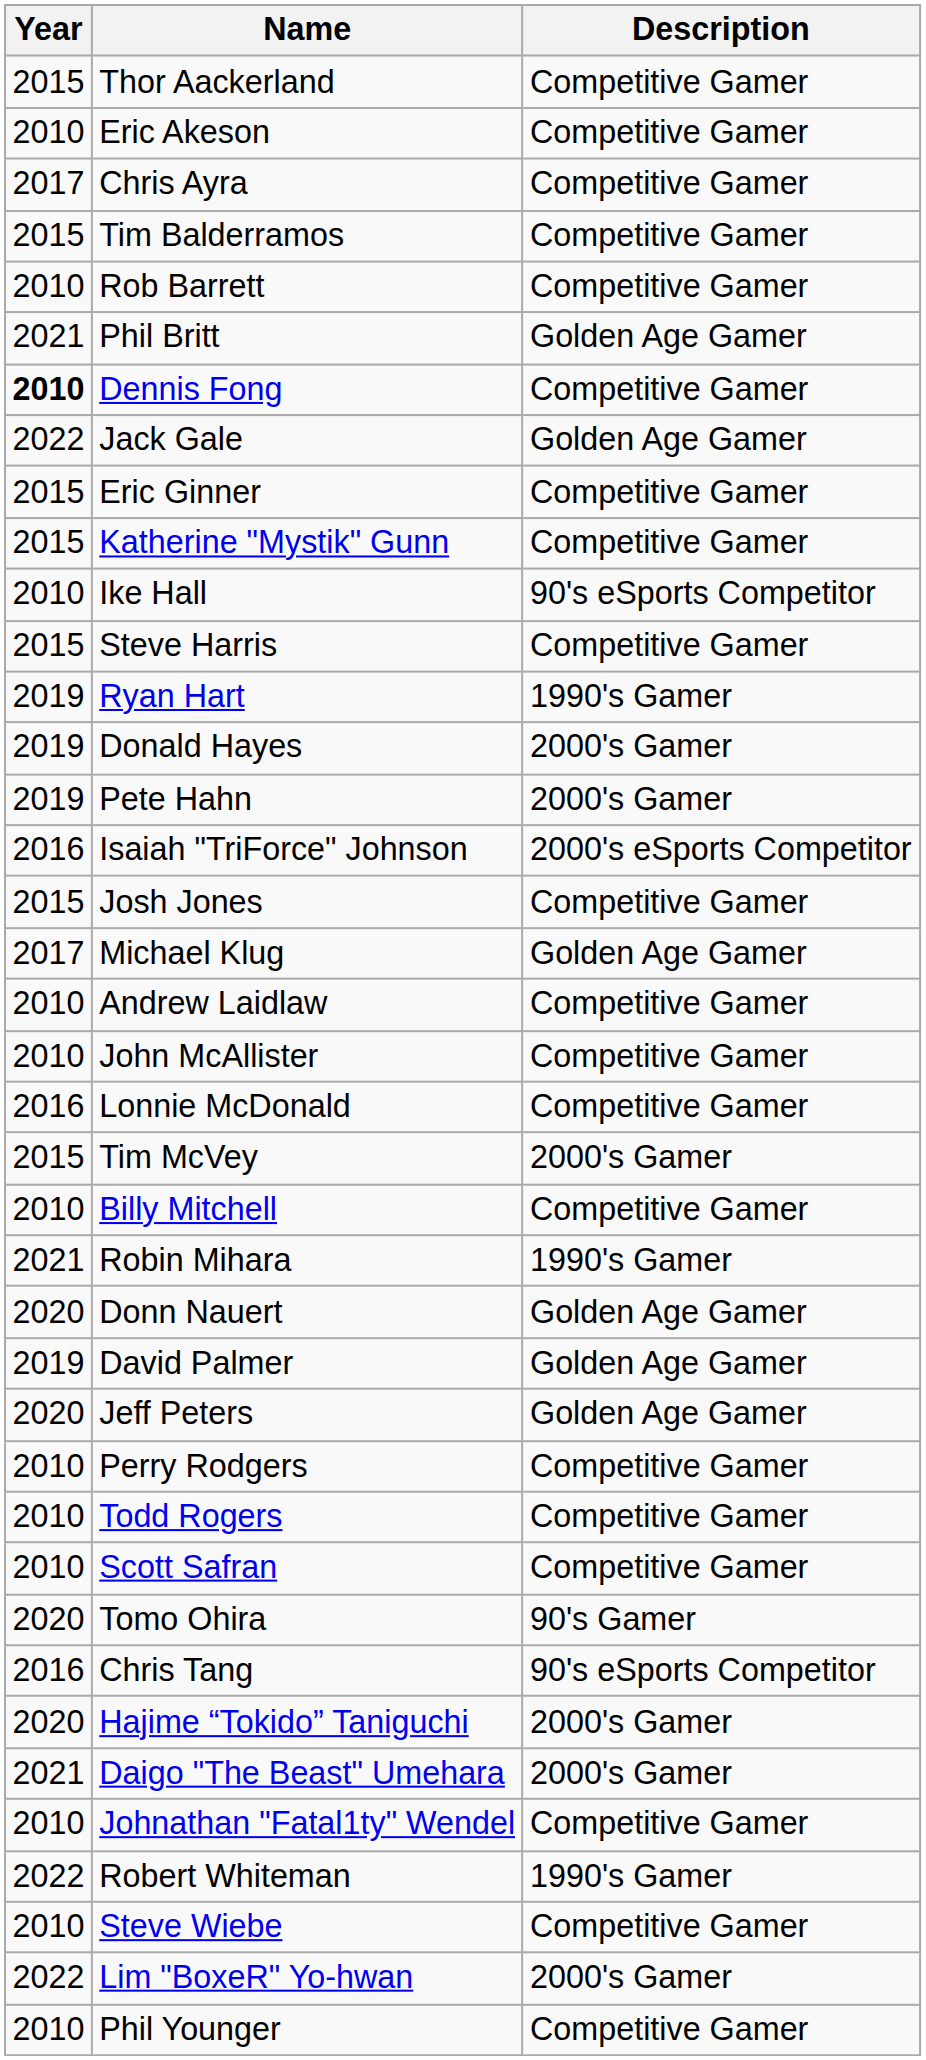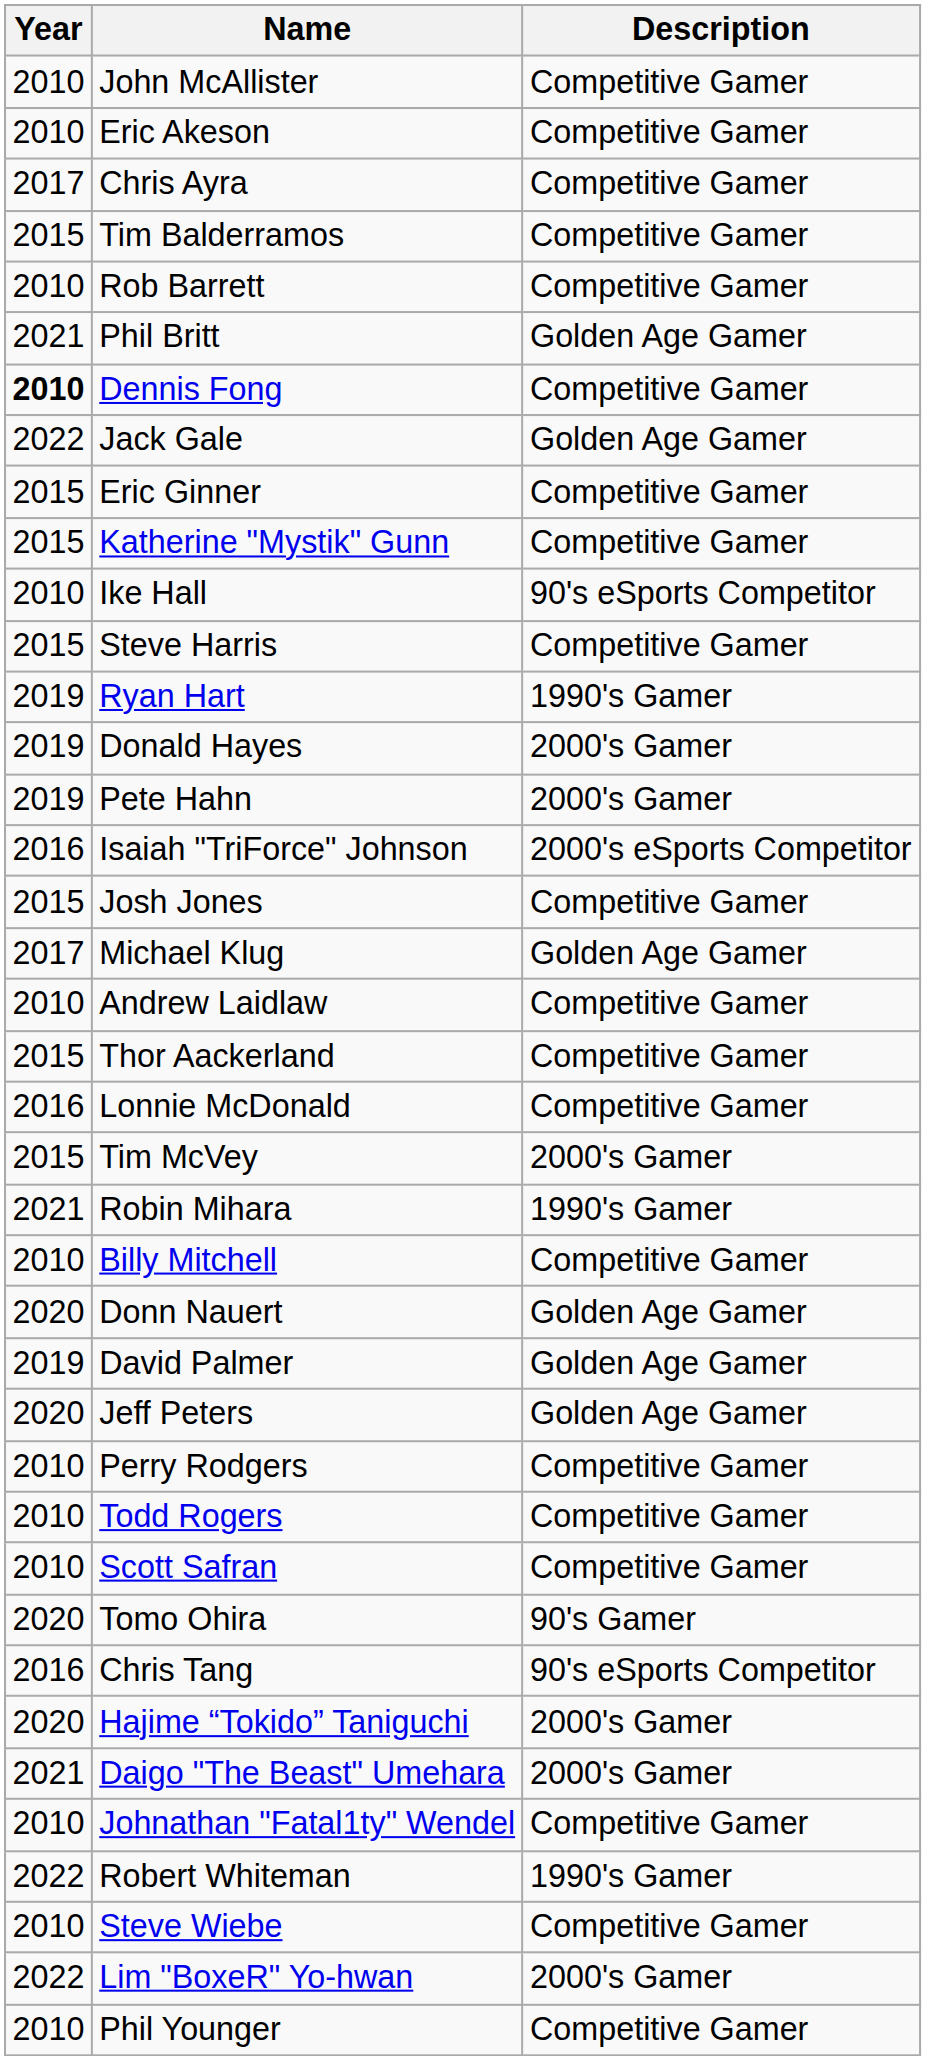 <table class="wikitable sortable">
 <tr>
 <th>Year</th>
 <th>Name</th>
 <th>Description</th>
 </tr>
 <tr>
-<td>2015</td>
-<td>Thor Aackerland</td>
+<td>2010</td>
+<td>John McAllister</td>
 <td>Competitive Gamer</td>
 </tr>
 <tr>
 <td>2010</td>
 <td>Eric Akeson</td>
 <td>Competitive Gamer</td>
 </tr>
 <tr>
 <td>2017</td>
 <td>Chris Ayra</td>
 <td>Competitive Gamer</td>
 </tr>
 <tr>
 <td>2015</td>
 <td>Tim Balderramos</td>
 <td>Competitive Gamer</td>
 </tr>
 <tr>
 <td>2010</td>
 <td>Rob Barrett</td>
 <td>Competitive Gamer</td>
 </tr>
 <tr>
 <td>2021</td>
 <td>Phil Britt</td>
 <td>Golden Age Gamer</td>
 </tr>
 <tr>
 <td><strong>2010</strong></td>
 <td><a href='#'>Dennis Fong</a></td>
 <td>Competitive Gamer</td>
 </tr>
 <tr>
 <td>2022</td>
 <td>Jack Gale</td>
 <td>Golden Age Gamer</td>
 </tr>
 <tr>
 <td>2015</td>
 <td>Eric Ginner</td>
 <td>Competitive Gamer</td>
 </tr>
 <tr>
 <td>2015</td>
 <td><a href='#'>Katherine "Mystik" Gunn</a></td>
 <td>Competitive Gamer</td>
 </tr>
 <tr>
 <td>2010</td>
 <td>Ike Hall</td>
 <td>90's eSports Competitor</td>
 </tr>
 <tr>
 <td>2015</td>
 <td>Steve Harris</td>
 <td>Competitive Gamer</td>
 </tr>
 <tr>
 <td>2019</td>
 <td><a href='#'>Ryan Hart</a></td>
 <td>1990's Gamer</td>
 </tr>
 <tr>
 <td>2019</td>
 <td>Donald Hayes</td>
 <td>2000's Gamer</td>
 </tr>
 <tr>
 <td>2019</td>
 <td>Pete Hahn</td>
 <td>2000's Gamer</td>
 </tr>
 <tr>
 <td>2016</td>
 <td>Isaiah "TriForce" Johnson</td>
 <td>2000's eSports Competitor</td>
 </tr>
 <tr>
 <td>2015</td>
 <td>Josh Jones</td>
 <td>Competitive Gamer</td>
 </tr>
 <tr>
 <td>2017</td>
 <td>Michael Klug</td>
 <td>Golden Age Gamer</td>
 </tr>
 <tr>
 <td>2010</td>
 <td>Andrew Laidlaw</td>
 <td>Competitive Gamer</td>
 </tr>
 <tr>
-<td>2010</td>
-<td>John McAllister</td>
+<td>2015</td>
+<td>Thor Aackerland</td>
 <td>Competitive Gamer</td>
 </tr>
 <tr>
 <td>2016</td>
 <td>Lonnie McDonald</td>
 <td>Competitive Gamer</td>
 </tr>
 <tr>
 <td>2015</td>
 <td>Tim McVey</td>
 <td>2000's Gamer</td>
 </tr>
 <tr>
+<td>2021</td>
+<td>Robin Mihara</td>
+<td>1990's Gamer</td>
+</tr>
+<tr>
 <td>2010</td>
 <td><a href='#'>Billy Mitchell</a></td>
 <td>Competitive Gamer</td>
-</tr>
-<tr>
-<td>2021</td>
-<td>Robin Mihara</td>
-<td>1990's Gamer</td>
 </tr>
 <tr>
 <td>2020</td>
 <td>Donn Nauert</td>
 <td>Golden Age Gamer</td>
 </tr>
 <tr>
 <td>2019</td>
 <td>David Palmer</td>
 <td>Golden Age Gamer</td>
 </tr>
 <tr>
 <td>2020</td>
 <td>Jeff Peters</td>
 <td>Golden Age Gamer</td>
 </tr>
 <tr>
 <td>2010</td>
 <td>Perry Rodgers</td>
 <td>Competitive Gamer</td>
 </tr>
 <tr>
 <td>2010</td>
 <td><a href='#'>Todd Rogers</a></td>
 <td>Competitive Gamer</td>
 </tr>
 <tr>
 <td>2010</td>
 <td><a href='#'>Scott Safran</a></td>
 <td>Competitive Gamer</td>
 </tr>
 <tr>
 <td>2020</td>
 <td>Tomo Ohira</td>
 <td>90's Gamer</td>
 </tr>
 <tr>
 <td>2016</td>
 <td>Chris Tang</td>
 <td>90's eSports Competitor</td>
 </tr>
 <tr>
 <td>2020</td>
 <td><a href='#'>Hajime “Tokido” Taniguchi</a></td>
 <td>2000's Gamer</td>
 </tr>
 <tr>
 <td>2021</td>
 <td><a href='#'>Daigo "The Beast" Umehara</a></td>
 <td>2000's Gamer</td>
 </tr>
 <tr>
 <td>2010</td>
 <td><a href='#'>Johnathan "Fatal1ty" Wendel</a></td>
 <td>Competitive Gamer</td>
 </tr>
 <tr>
 <td>2022</td>
 <td>Robert Whiteman</td>
 <td>1990's Gamer</td>
 </tr>
 <tr>
 <td>2010</td>
 <td><a href='#'>Steve Wiebe</a></td>
 <td>Competitive Gamer</td>
 </tr>
 <tr>
 <td>2022</td>
 <td><a href='#'>Lim "BoxeR" Yo-hwan</a></td>
 <td>2000's Gamer</td>
 </tr>
 <tr>
 <td>2010</td>
 <td>Phil Younger</td>
 <td>Competitive Gamer</td>
 </tr>
 </table>
